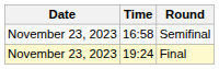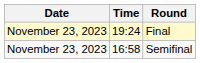 <table class="wikitable">
 <tr>
 <th>Date</th>
 <th>Time</th>
 <th>Round</th>
 </tr>
+<tr style=background:lemonchiffon>
+<td>November 23, 2023</td>
+<td>19:24</td>
+<td>Final</td>
+</tr>
 <tr>
 <td>November 23, 2023</td>
 <td>16:58</td>
 <td>Semifinal</td>
 </tr>
-<tr style=background:lemonchiffon>
-<td>November 23, 2023</td>
-<td>19:24</td>
-<td>Final</td>
-</tr>
 </table>
